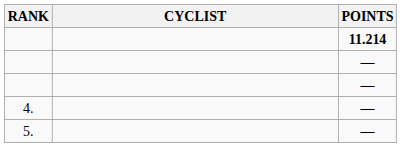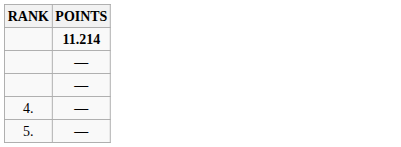 <table class="wikitable" style="font-size:95%;">
 <tr>
 <th>RANK</th>
-<th align="left" style="width: 20em">CYCLIST</th>
 <th>POINTS</th>
 </tr>
 <tr>
 <td align="center"></td>
-<td></td>
 <td align="center"><strong>11.214</strong></td>
 </tr>
 <tr>
 <td align="center"></td>
-<td></td>
 <td align="center"><strong>—</strong></td>
 </tr>
 <tr>
 <td align="center"></td>
-<td></td>
 <td align="center"><strong>—</strong></td>
 </tr>
 <tr>
 <td align="center">4.</td>
-<td></td>
 <td align="center"><strong>—</strong></td>
 </tr>
 <tr>
 <td align="center">5.</td>
-<td></td>
 <td align="center"><strong>—</strong></td>
 </tr>
 </table>
